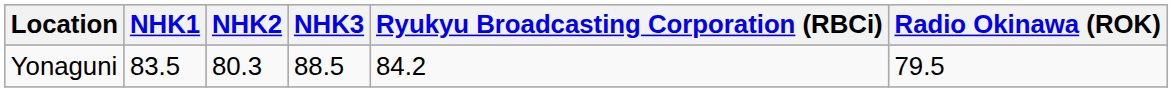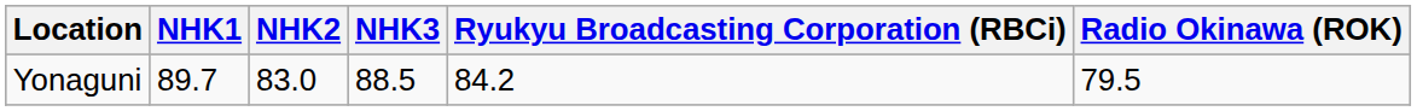 <table class="wikitable" border="1">
 <tr>
 <th>Location</th>
 <th><a href='#'>NHK1</a></th>
 <th><a href='#'>NHK2</a></th>
 <th><a href='#'>NHK3</a></th>
 <th><a href='#'>Ryukyu Broadcasting Corporation</a> (RBCi)</th>
 <th><a href='#'>Radio Okinawa</a> (ROK)</th>
 </tr>
 <tr>
 <td>Yonaguni</td>
-<td>83.5</td>
-<td>80.3</td>
+<td>89.7</td>
+<td>83.0</td>
 <td>88.5</td>
 <td>84.2</td>
 <td>79.5</td>
 </tr>
 </table>
